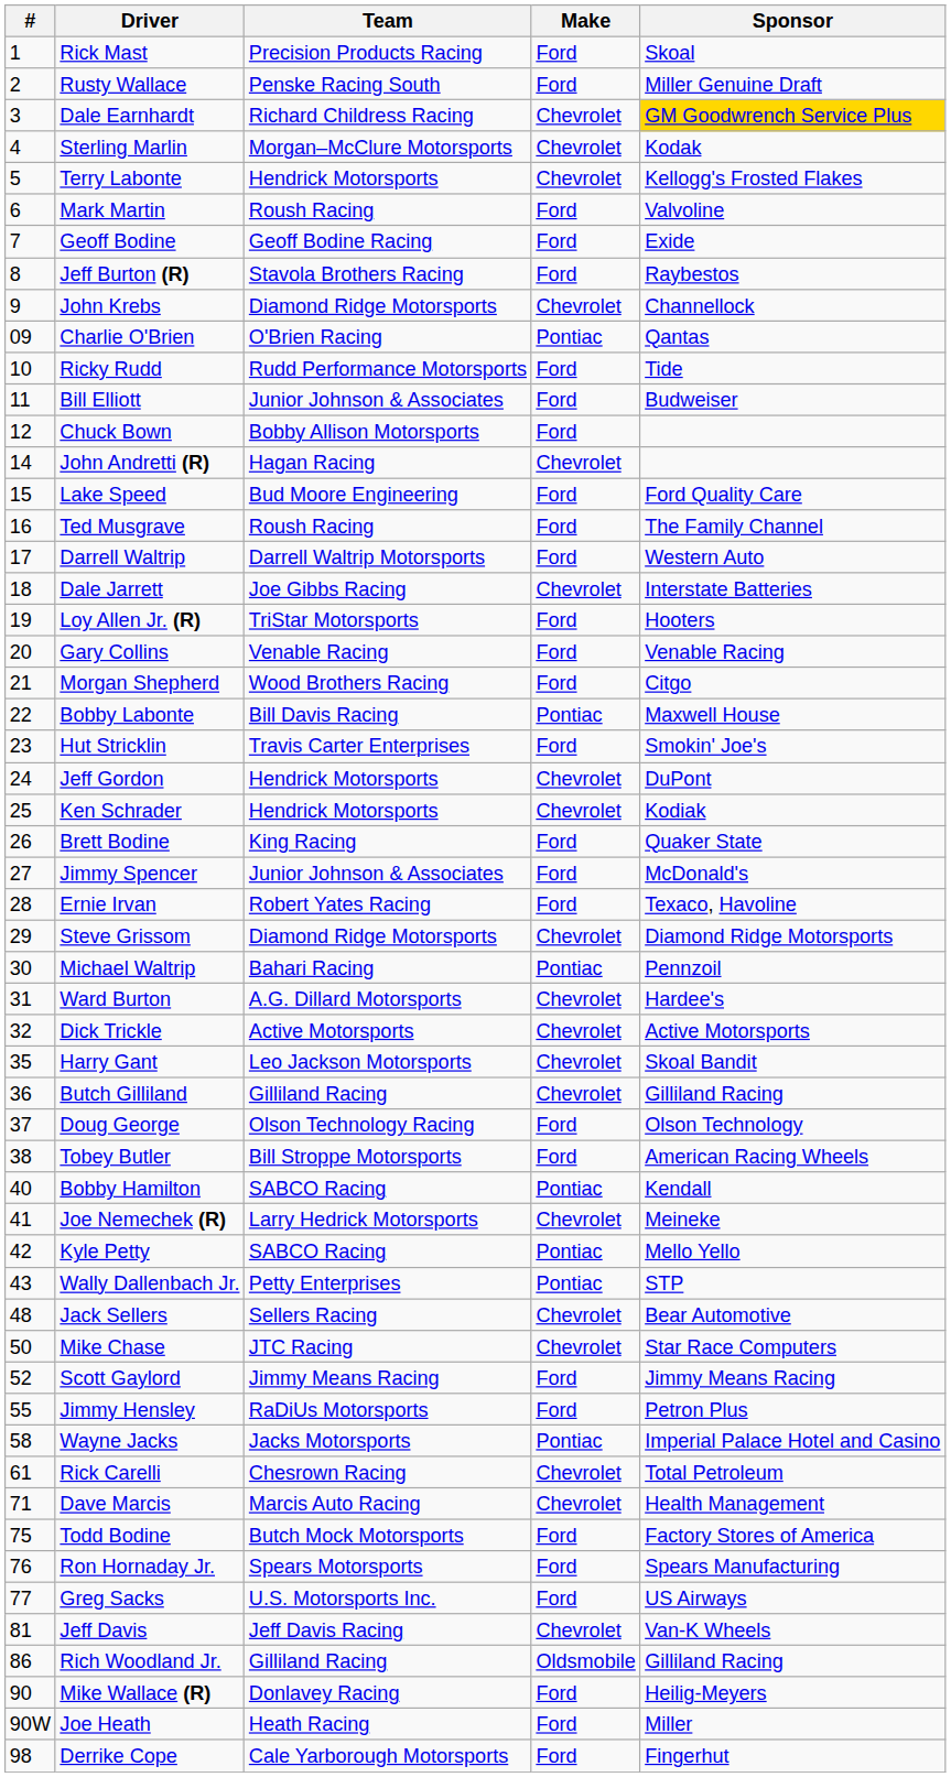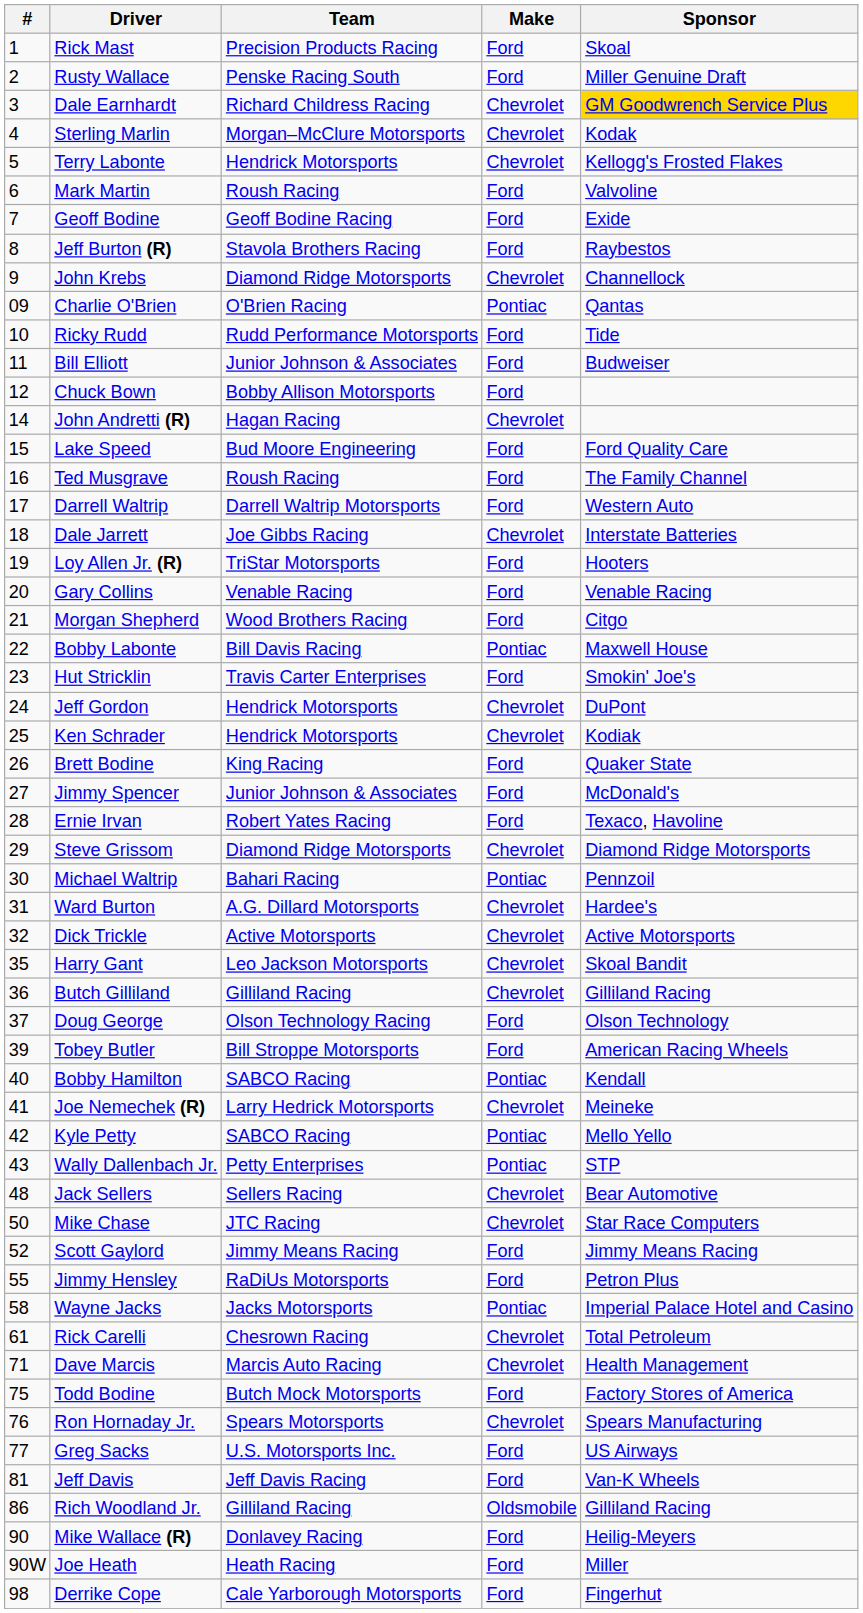 <table class="wikitable" style="font-size:95%">
 <tr>
 <th>#</th>
 <th>Driver</th>
 <th>Team</th>
 <th>Make</th>
 <th>Sponsor</th>
 </tr>
 <tr>
 <td>1</td>
 <td><a href='#'>Rick Mast</a></td>
 <td><a href='#'>Precision Products Racing</a></td>
 <td><a href='#'>Ford</a></td>
 <td><a href='#'>Skoal</a></td>
 </tr>
 <tr>
 <td>2</td>
 <td><a href='#'>Rusty Wallace</a></td>
 <td><a href='#'>Penske Racing South</a></td>
 <td><a href='#'>Ford</a></td>
 <td><a href='#'>Miller Genuine Draft</a></td>
 </tr>
 <tr>
 <td>3</td>
 <td><a href='#'>Dale Earnhardt</a></td>
 <td><a href='#'>Richard Childress Racing</a></td>
 <td><a href='#'>Chevrolet</a></td>
 <td style="background: gold;"><a href='#'>GM Goodwrench Service Plus</a></td>
 </tr>
 <tr>
 <td>4</td>
 <td><a href='#'>Sterling Marlin</a></td>
 <td><a href='#'>Morgan–McClure Motorsports</a></td>
 <td><a href='#'>Chevrolet</a></td>
 <td><a href='#'>Kodak</a></td>
 </tr>
 <tr>
 <td>5</td>
 <td><a href='#'>Terry Labonte</a></td>
 <td><a href='#'>Hendrick Motorsports</a></td>
 <td><a href='#'>Chevrolet</a></td>
 <td><a href='#'>Kellogg's Frosted Flakes</a></td>
 </tr>
 <tr>
 <td>6</td>
 <td><a href='#'>Mark Martin</a></td>
 <td><a href='#'>Roush Racing</a></td>
 <td><a href='#'>Ford</a></td>
 <td><a href='#'>Valvoline</a></td>
 </tr>
 <tr>
 <td>7</td>
 <td><a href='#'>Geoff Bodine</a></td>
 <td><a href='#'>Geoff Bodine Racing</a></td>
 <td><a href='#'>Ford</a></td>
 <td><a href='#'>Exide</a></td>
 </tr>
 <tr>
 <td>8</td>
 <td><a href='#'>Jeff Burton</a> <strong>(R)</strong></td>
 <td><a href='#'>Stavola Brothers Racing</a></td>
 <td><a href='#'>Ford</a></td>
 <td><a href='#'>Raybestos</a></td>
 </tr>
 <tr>
 <td>9</td>
 <td><a href='#'>John Krebs</a></td>
 <td><a href='#'>Diamond Ridge Motorsports</a></td>
 <td><a href='#'>Chevrolet</a></td>
 <td><a href='#'>Channellock</a></td>
 </tr>
 <tr>
 <td>09</td>
 <td><a href='#'>Charlie O'Brien</a></td>
 <td><a href='#'>O'Brien Racing</a></td>
 <td><a href='#'>Pontiac</a></td>
 <td><a href='#'>Qantas</a></td>
 </tr>
 <tr>
 <td>10</td>
 <td><a href='#'>Ricky Rudd</a></td>
 <td><a href='#'>Rudd Performance Motorsports</a></td>
 <td><a href='#'>Ford</a></td>
 <td><a href='#'>Tide</a></td>
 </tr>
 <tr>
 <td>11</td>
 <td><a href='#'>Bill Elliott</a></td>
 <td><a href='#'>Junior Johnson & Associates</a></td>
 <td><a href='#'>Ford</a></td>
 <td><a href='#'>Budweiser</a></td>
 </tr>
 <tr>
 <td>12</td>
 <td><a href='#'>Chuck Bown</a></td>
 <td><a href='#'>Bobby Allison Motorsports</a></td>
 <td><a href='#'>Ford</a></td>
 <td></td>
 </tr>
 <tr>
 <td>14</td>
 <td><a href='#'>John Andretti</a> <strong>(R)</strong></td>
 <td><a href='#'>Hagan Racing</a></td>
 <td><a href='#'>Chevrolet</a></td>
 <td></td>
 </tr>
 <tr>
 <td>15</td>
 <td><a href='#'>Lake Speed</a></td>
 <td><a href='#'>Bud Moore Engineering</a></td>
 <td><a href='#'>Ford</a></td>
 <td><a href='#'>Ford Quality Care</a></td>
 </tr>
 <tr>
 <td>16</td>
 <td><a href='#'>Ted Musgrave</a></td>
 <td><a href='#'>Roush Racing</a></td>
 <td><a href='#'>Ford</a></td>
 <td><a href='#'>The Family Channel</a></td>
 </tr>
 <tr>
 <td>17</td>
 <td><a href='#'>Darrell Waltrip</a></td>
 <td><a href='#'>Darrell Waltrip Motorsports</a></td>
 <td><a href='#'>Ford</a></td>
 <td><a href='#'>Western Auto</a></td>
 </tr>
 <tr>
 <td>18</td>
 <td><a href='#'>Dale Jarrett</a></td>
 <td><a href='#'>Joe Gibbs Racing</a></td>
 <td><a href='#'>Chevrolet</a></td>
 <td><a href='#'>Interstate Batteries</a></td>
 </tr>
 <tr>
 <td>19</td>
 <td><a href='#'>Loy Allen Jr.</a> <strong>(R)</strong></td>
 <td><a href='#'>TriStar Motorsports</a></td>
 <td><a href='#'>Ford</a></td>
 <td><a href='#'>Hooters</a></td>
 </tr>
 <tr>
 <td>20</td>
 <td><a href='#'>Gary Collins</a></td>
 <td><a href='#'>Venable Racing</a></td>
 <td><a href='#'>Ford</a></td>
 <td><a href='#'>Venable Racing</a></td>
 </tr>
 <tr>
 <td>21</td>
 <td><a href='#'>Morgan Shepherd</a></td>
 <td><a href='#'>Wood Brothers Racing</a></td>
 <td><a href='#'>Ford</a></td>
 <td><a href='#'>Citgo</a></td>
 </tr>
 <tr>
 <td>22</td>
 <td><a href='#'>Bobby Labonte</a></td>
 <td><a href='#'>Bill Davis Racing</a></td>
 <td><a href='#'>Pontiac</a></td>
 <td><a href='#'>Maxwell House</a></td>
 </tr>
 <tr>
 <td>23</td>
 <td><a href='#'>Hut Stricklin</a></td>
 <td><a href='#'>Travis Carter Enterprises</a></td>
 <td><a href='#'>Ford</a></td>
 <td><a href='#'>Smokin' Joe's</a></td>
 </tr>
 <tr>
 <td>24</td>
 <td><a href='#'>Jeff Gordon</a></td>
 <td><a href='#'>Hendrick Motorsports</a></td>
 <td><a href='#'>Chevrolet</a></td>
 <td><a href='#'>DuPont</a></td>
 </tr>
 <tr>
 <td>25</td>
 <td><a href='#'>Ken Schrader</a></td>
 <td><a href='#'>Hendrick Motorsports</a></td>
 <td><a href='#'>Chevrolet</a></td>
 <td><a href='#'>Kodiak</a></td>
 </tr>
 <tr>
 <td>26</td>
 <td><a href='#'>Brett Bodine</a></td>
 <td><a href='#'>King Racing</a></td>
 <td><a href='#'>Ford</a></td>
 <td><a href='#'>Quaker State</a></td>
 </tr>
 <tr>
 <td>27</td>
 <td><a href='#'>Jimmy Spencer</a></td>
 <td><a href='#'>Junior Johnson & Associates</a></td>
 <td><a href='#'>Ford</a></td>
 <td><a href='#'>McDonald's</a></td>
 </tr>
 <tr>
 <td>28</td>
 <td><a href='#'>Ernie Irvan</a></td>
 <td><a href='#'>Robert Yates Racing</a></td>
 <td><a href='#'>Ford</a></td>
 <td><a href='#'>Texaco</a>, <a href='#'>Havoline</a></td>
 </tr>
 <tr>
 <td>29</td>
 <td><a href='#'>Steve Grissom</a></td>
 <td><a href='#'>Diamond Ridge Motorsports</a></td>
 <td><a href='#'>Chevrolet</a></td>
 <td><a href='#'>Diamond Ridge Motorsports</a></td>
 </tr>
 <tr>
 <td>30</td>
 <td><a href='#'>Michael Waltrip</a></td>
 <td><a href='#'>Bahari Racing</a></td>
 <td><a href='#'>Pontiac</a></td>
 <td><a href='#'>Pennzoil</a></td>
 </tr>
 <tr>
 <td>31</td>
 <td><a href='#'>Ward Burton</a></td>
 <td><a href='#'>A.G. Dillard Motorsports</a></td>
 <td><a href='#'>Chevrolet</a></td>
 <td><a href='#'>Hardee's</a></td>
 </tr>
 <tr>
 <td>32</td>
 <td><a href='#'>Dick Trickle</a></td>
 <td><a href='#'>Active Motorsports</a></td>
 <td><a href='#'>Chevrolet</a></td>
 <td><a href='#'>Active Motorsports</a></td>
 </tr>
 <tr>
 <td>35</td>
 <td><a href='#'>Harry Gant</a></td>
 <td><a href='#'>Leo Jackson Motorsports</a></td>
 <td><a href='#'>Chevrolet</a></td>
 <td><a href='#'>Skoal Bandit</a></td>
 </tr>
 <tr>
 <td>36</td>
 <td><a href='#'>Butch Gilliland</a></td>
 <td><a href='#'>Gilliland Racing</a></td>
 <td><a href='#'>Chevrolet</a></td>
 <td><a href='#'>Gilliland Racing</a></td>
 </tr>
 <tr>
 <td>37</td>
 <td><a href='#'>Doug George</a></td>
 <td><a href='#'>Olson Technology Racing</a></td>
 <td><a href='#'>Ford</a></td>
 <td><a href='#'>Olson Technology</a></td>
 </tr>
 <tr>
-<td>38</td>
+<td>39</td>
 <td><a href='#'>Tobey Butler</a></td>
 <td><a href='#'>Bill Stroppe Motorsports</a></td>
 <td><a href='#'>Ford</a></td>
 <td><a href='#'>American Racing Wheels</a></td>
 </tr>
 <tr>
 <td>40</td>
 <td><a href='#'>Bobby Hamilton</a></td>
 <td><a href='#'>SABCO Racing</a></td>
 <td><a href='#'>Pontiac</a></td>
 <td><a href='#'>Kendall</a></td>
 </tr>
 <tr>
 <td>41</td>
 <td><a href='#'>Joe Nemechek</a> <strong>(R)</strong></td>
 <td><a href='#'>Larry Hedrick Motorsports</a></td>
 <td><a href='#'>Chevrolet</a></td>
 <td><a href='#'>Meineke</a></td>
 </tr>
 <tr>
 <td>42</td>
 <td><a href='#'>Kyle Petty</a></td>
 <td><a href='#'>SABCO Racing</a></td>
 <td><a href='#'>Pontiac</a></td>
 <td><a href='#'>Mello Yello</a></td>
 </tr>
 <tr>
 <td>43</td>
 <td><a href='#'>Wally Dallenbach Jr.</a></td>
 <td><a href='#'>Petty Enterprises</a></td>
 <td><a href='#'>Pontiac</a></td>
 <td><a href='#'>STP</a></td>
 </tr>
 <tr>
 <td>48</td>
 <td><a href='#'>Jack Sellers</a></td>
 <td><a href='#'>Sellers Racing</a></td>
 <td><a href='#'>Chevrolet</a></td>
 <td><a href='#'>Bear Automotive</a></td>
 </tr>
 <tr>
 <td>50</td>
 <td><a href='#'>Mike Chase</a></td>
 <td><a href='#'>JTC Racing</a></td>
 <td><a href='#'>Chevrolet</a></td>
 <td><a href='#'>Star Race Computers</a></td>
 </tr>
 <tr>
 <td>52</td>
 <td><a href='#'>Scott Gaylord</a></td>
 <td><a href='#'>Jimmy Means Racing</a></td>
 <td><a href='#'>Ford</a></td>
 <td><a href='#'>Jimmy Means Racing</a></td>
 </tr>
 <tr>
 <td>55</td>
 <td><a href='#'>Jimmy Hensley</a></td>
 <td><a href='#'>RaDiUs Motorsports</a></td>
 <td><a href='#'>Ford</a></td>
 <td><a href='#'>Petron Plus</a></td>
 </tr>
 <tr>
 <td>58</td>
 <td><a href='#'>Wayne Jacks</a></td>
 <td><a href='#'>Jacks Motorsports</a></td>
 <td><a href='#'>Pontiac</a></td>
 <td><a href='#'>Imperial Palace Hotel and Casino</a></td>
 </tr>
 <tr>
 <td>61</td>
 <td><a href='#'>Rick Carelli</a></td>
 <td><a href='#'>Chesrown Racing</a></td>
 <td><a href='#'>Chevrolet</a></td>
 <td><a href='#'>Total Petroleum</a></td>
 </tr>
 <tr>
 <td>71</td>
 <td><a href='#'>Dave Marcis</a></td>
 <td><a href='#'>Marcis Auto Racing</a></td>
 <td><a href='#'>Chevrolet</a></td>
 <td><a href='#'>Health Management</a></td>
 </tr>
 <tr>
 <td>75</td>
 <td><a href='#'>Todd Bodine</a></td>
 <td><a href='#'>Butch Mock Motorsports</a></td>
 <td><a href='#'>Ford</a></td>
 <td><a href='#'>Factory Stores of America</a></td>
 </tr>
 <tr>
 <td>76</td>
 <td><a href='#'>Ron Hornaday Jr.</a></td>
 <td><a href='#'>Spears Motorsports</a></td>
-<td><a href='#'>Ford</a></td>
+<td><a href='#'>Chevrolet</a></td>
 <td><a href='#'>Spears Manufacturing</a></td>
 </tr>
 <tr>
 <td>77</td>
 <td><a href='#'>Greg Sacks</a></td>
 <td><a href='#'>U.S. Motorsports Inc.</a></td>
 <td><a href='#'>Ford</a></td>
 <td><a href='#'>US Airways</a></td>
 </tr>
 <tr>
 <td>81</td>
 <td><a href='#'>Jeff Davis</a></td>
 <td><a href='#'>Jeff Davis Racing</a></td>
-<td><a href='#'>Chevrolet</a></td>
+<td><a href='#'>Ford</a></td>
 <td><a href='#'>Van-K Wheels</a></td>
 </tr>
 <tr>
 <td>86</td>
 <td><a href='#'>Rich Woodland Jr.</a></td>
 <td><a href='#'>Gilliland Racing</a></td>
 <td><a href='#'>Oldsmobile</a></td>
 <td><a href='#'>Gilliland Racing</a></td>
 </tr>
 <tr>
 <td>90</td>
 <td><a href='#'>Mike Wallace</a> <strong>(R)</strong></td>
 <td><a href='#'>Donlavey Racing</a></td>
 <td><a href='#'>Ford</a></td>
 <td><a href='#'>Heilig-Meyers</a></td>
 </tr>
 <tr>
 <td>90W</td>
 <td><a href='#'>Joe Heath</a></td>
 <td><a href='#'>Heath Racing</a></td>
 <td><a href='#'>Ford</a></td>
 <td><a href='#'>Miller</a></td>
 </tr>
 <tr>
 <td>98</td>
 <td><a href='#'>Derrike Cope</a></td>
 <td><a href='#'>Cale Yarborough Motorsports</a></td>
 <td><a href='#'>Ford</a></td>
 <td><a href='#'>Fingerhut</a></td>
 </tr>
 </table>
